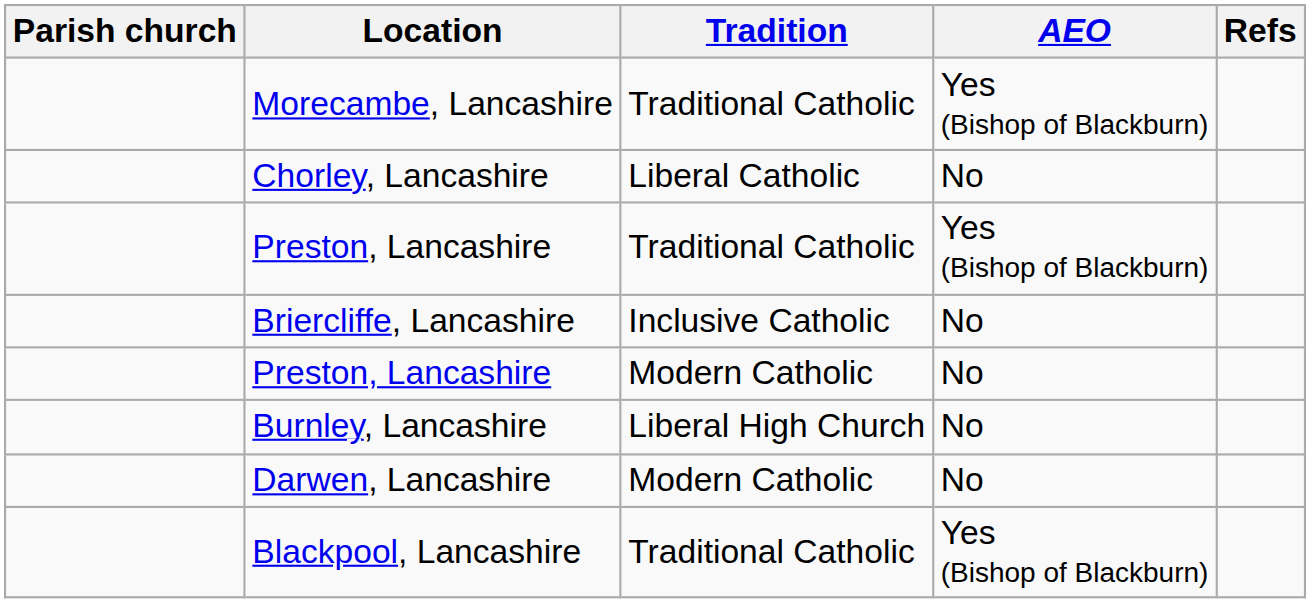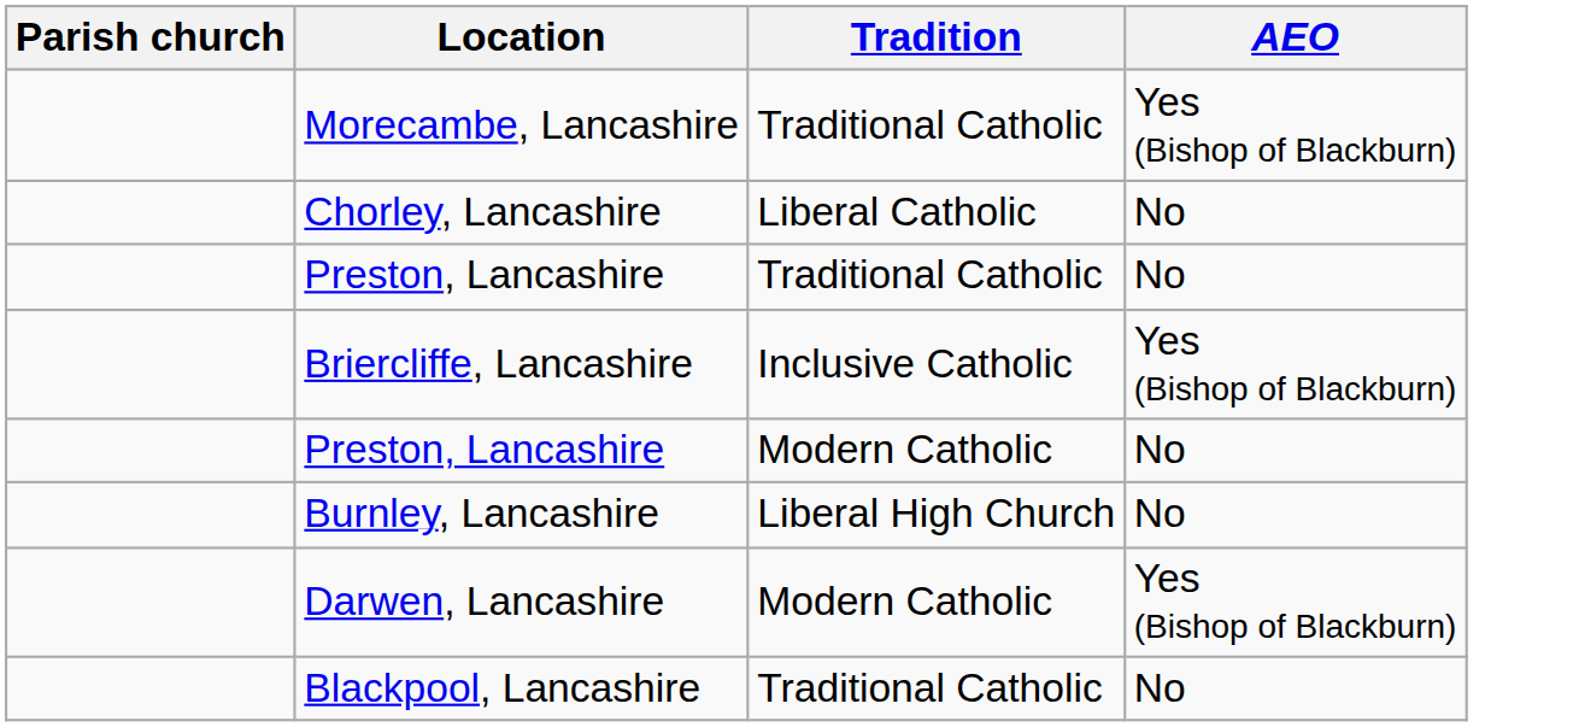 <table class="wikitable sortable">
 <tr>
 <th>Parish church</th>
 <th>Location</th>
 <th><a href='#'>Tradition</a></th>
 <th><em><a href='#'>AEO</a></em></th>
-<th>Refs</th>
 </tr>
 <tr>
 <td></td>
 <td><a href='#'>Morecambe</a>, Lancashire</td>
 <td>Traditional Catholic</td>
 <td>Yes <br> <small>(Bishop of Blackburn)</small></td>
-<td></td>
 </tr>
 <tr>
 <td></td>
 <td><a href='#'>Chorley</a>, Lancashire</td>
 <td>Liberal Catholic</td>
 <td>No</td>
-<td></td>
 </tr>
 <tr>
 <td></td>
 <td><a href='#'>Preston</a>, Lancashire</td>
 <td>Traditional Catholic</td>
-<td>Yes <br> <small>(Bishop of Blackburn)</small></td>
-<td></td>
+<td>No</td>
 </tr>
 <tr>
 <td></td>
 <td><a href='#'>Briercliffe</a>, Lancashire</td>
 <td>Inclusive Catholic</td>
-<td>No</td>
-<td></td>
+<td>Yes <br> <small>(Bishop of Blackburn)</small></td>
 </tr>
 <tr>
 <td></td>
 <td><a href='#'>Preston, Lancashire</a></td>
 <td>Modern Catholic</td>
 <td>No</td>
-<td></td>
 </tr>
 <tr>
 <td></td>
 <td><a href='#'>Burnley</a>, Lancashire</td>
 <td>Liberal High Church</td>
 <td>No</td>
-<td></td>
 </tr>
 <tr>
 <td></td>
 <td><a href='#'>Darwen</a>, Lancashire</td>
 <td>Modern Catholic</td>
-<td>No</td>
-<td></td>
+<td>Yes <br> <small>(Bishop of Blackburn)</small></td>
 </tr>
 <tr>
 <td></td>
 <td><a href='#'>Blackpool</a>, Lancashire</td>
 <td>Traditional Catholic</td>
-<td>Yes <br> <small>(Bishop of Blackburn)</small></td>
-<td></td>
+<td>No</td>
 </tr>
 </table>
